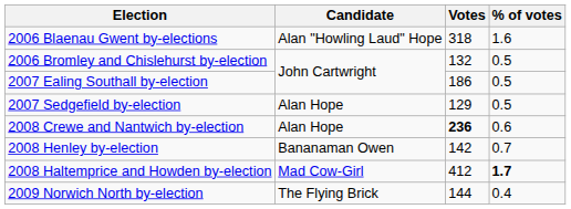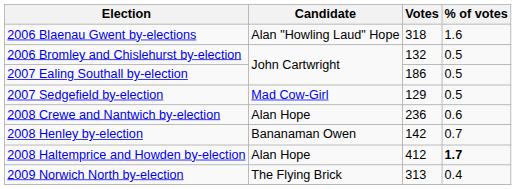 <table class="wikitable">
 <tr>
 <th>Election</th>
 <th>Candidate</th>
 <th>Votes</th>
 <th>% of votes</th>
 </tr>
 <tr>
 <td><a href='#'>2006 Blaenau Gwent by-elections</a></td>
 <td>Alan "Howling Laud" Hope</td>
 <td>318</td>
 <td>1.6</td>
 </tr>
 <tr>
 <td><a href='#'>2006 Bromley and Chislehurst by-election</a></td>
 <td rowspan="2">John Cartwright</td>
 <td>132</td>
 <td>0.5</td>
 </tr>
 <tr>
 <td><a href='#'>2007 Ealing Southall by-election</a></td>
 <td>186</td>
 <td>0.5</td>
 </tr>
 <tr>
 <td><a href='#'>2007 Sedgefield by-election</a></td>
-<td>Alan Hope</td>
+<td><a href='#'>Mad Cow-Girl</a></td>
 <td>129</td>
 <td>0.5</td>
 </tr>
 <tr>
 <td><a href='#'>2008 Crewe and Nantwich by-election</a></td>
 <td>Alan Hope</td>
-<td><strong>236</strong></td>
+<td>236</td>
 <td>0.6</td>
 </tr>
 <tr>
 <td><a href='#'>2008 Henley by-election</a></td>
 <td>Bananaman Owen</td>
 <td>142</td>
 <td>0.7</td>
 </tr>
 <tr>
 <td><a href='#'>2008 Haltemprice and Howden by-election</a></td>
-<td><a href='#'>Mad Cow-Girl</a></td>
+<td>Alan Hope</td>
 <td>412</td>
 <td><strong>1.7</strong></td>
 </tr>
 <tr>
 <td><a href='#'>2009 Norwich North by-election</a></td>
 <td>The Flying Brick</td>
-<td>144</td>
+<td>313</td>
 <td>0.4</td>
 </tr>
 </table>
